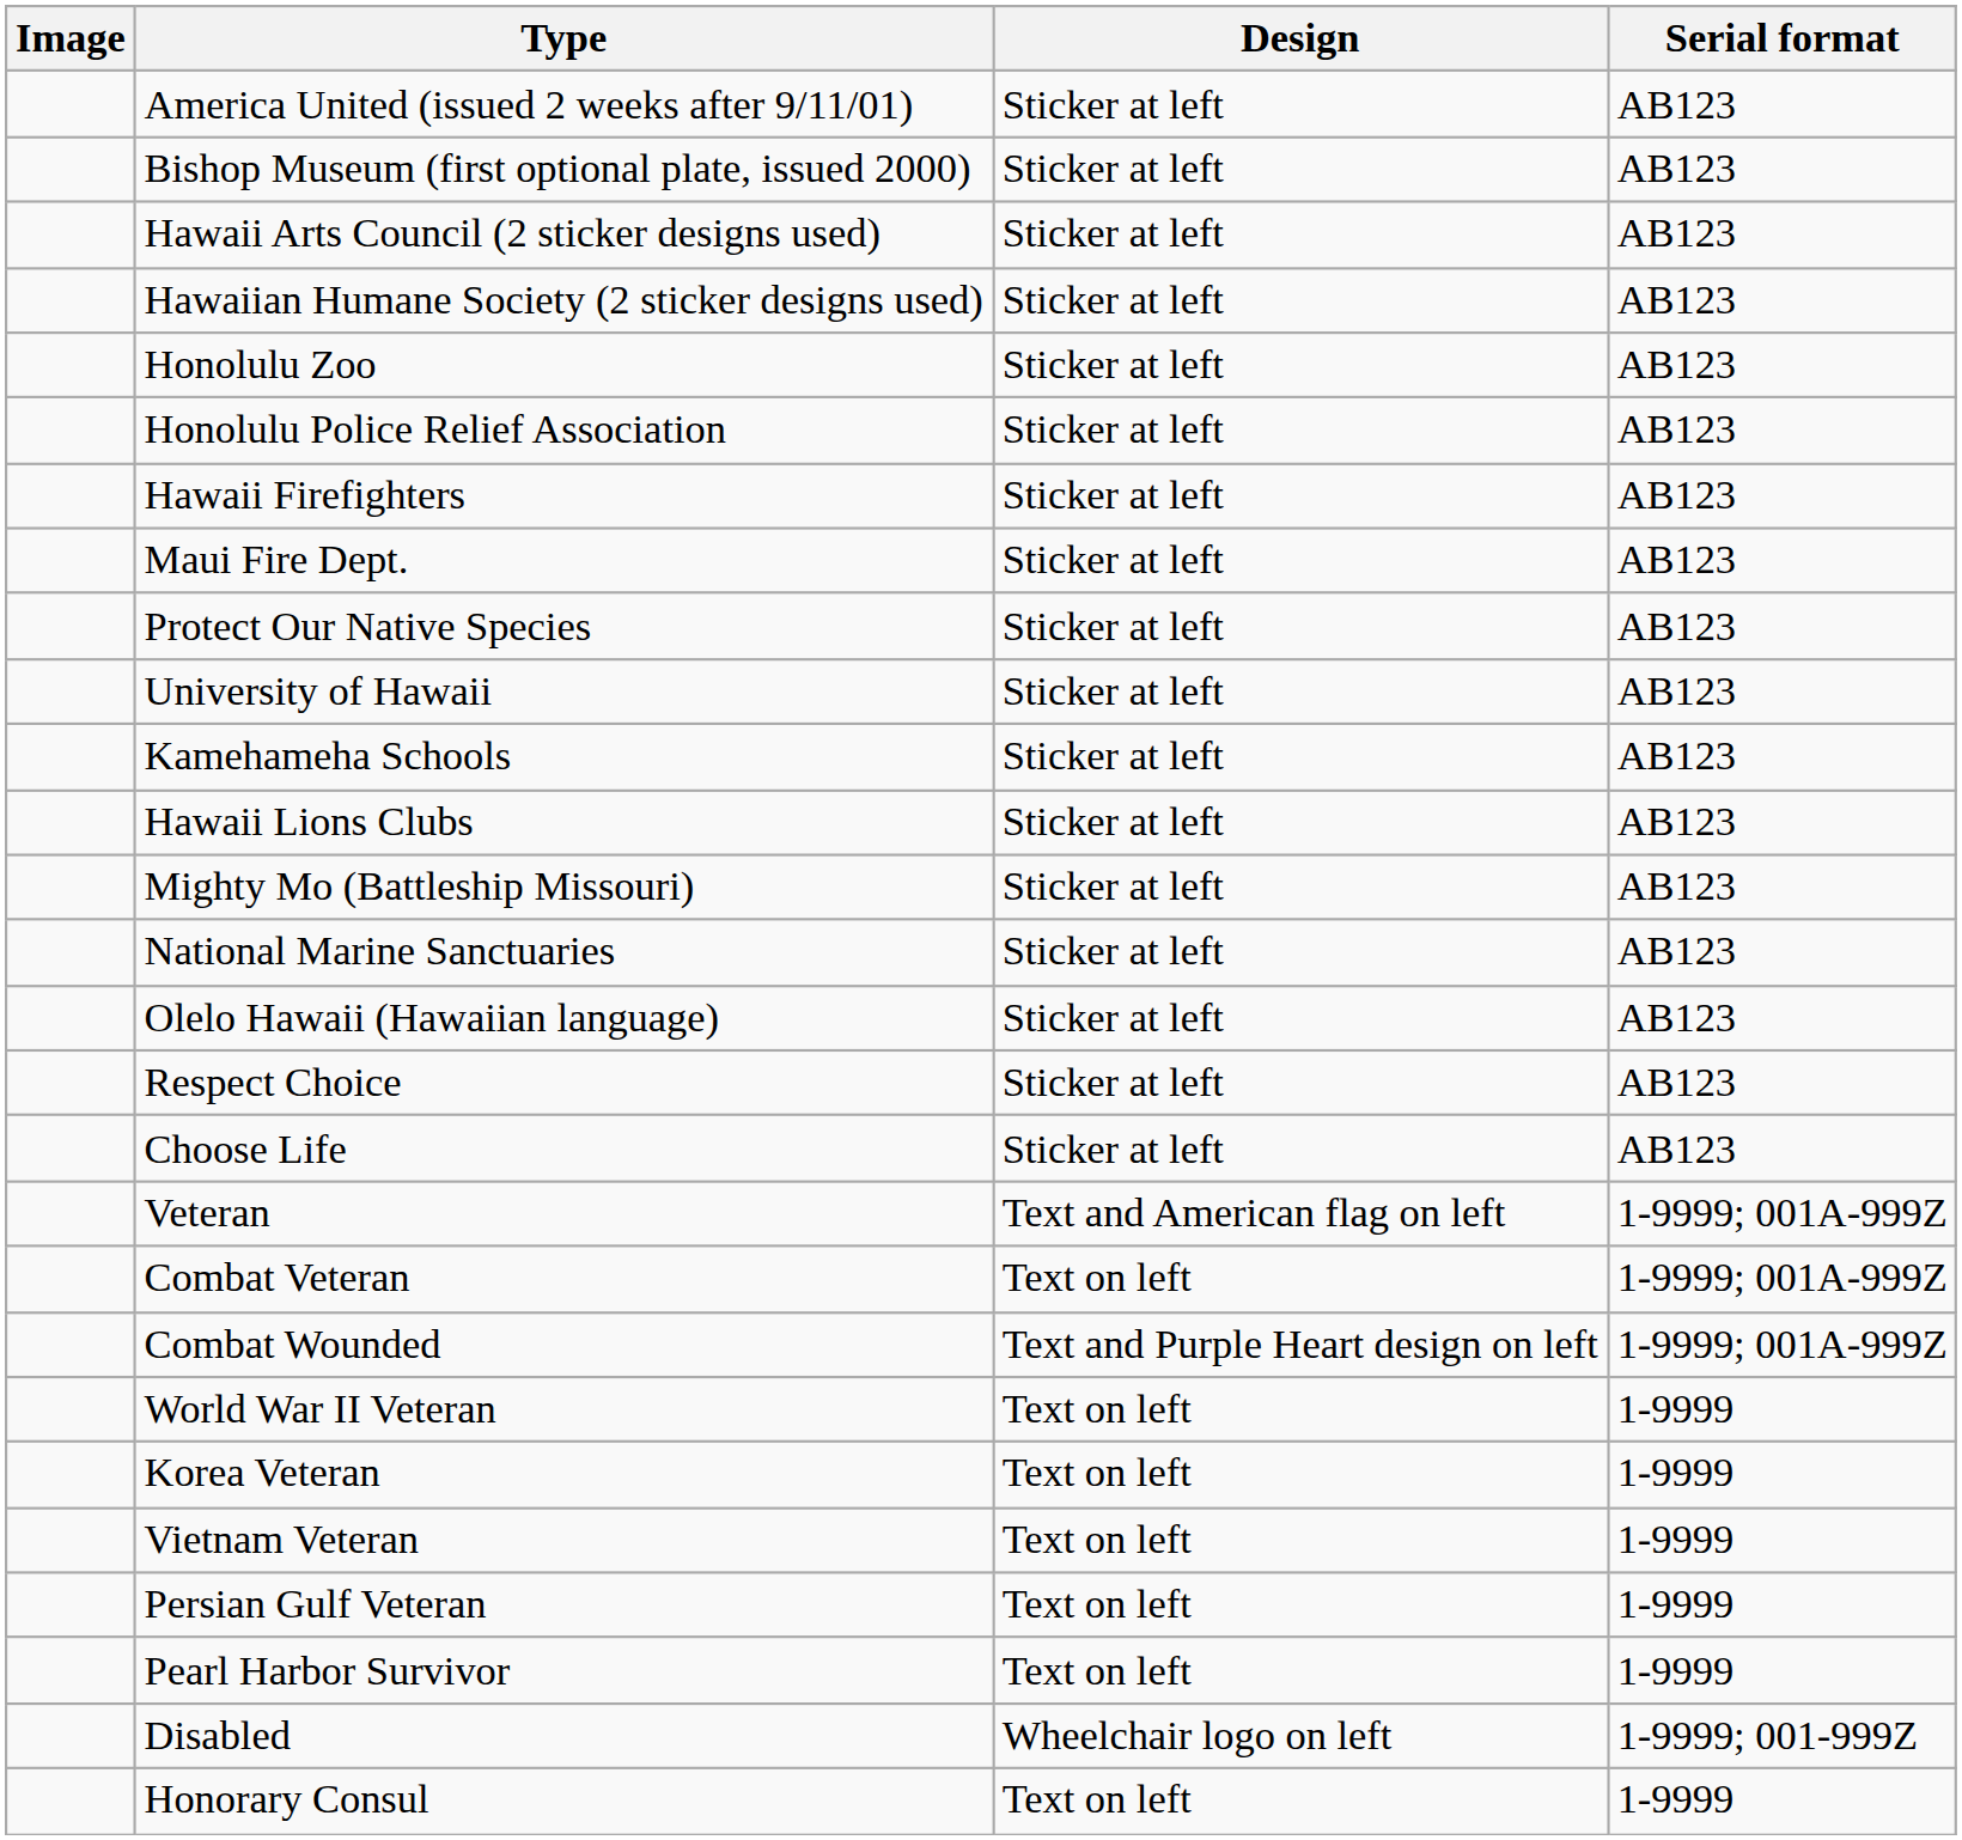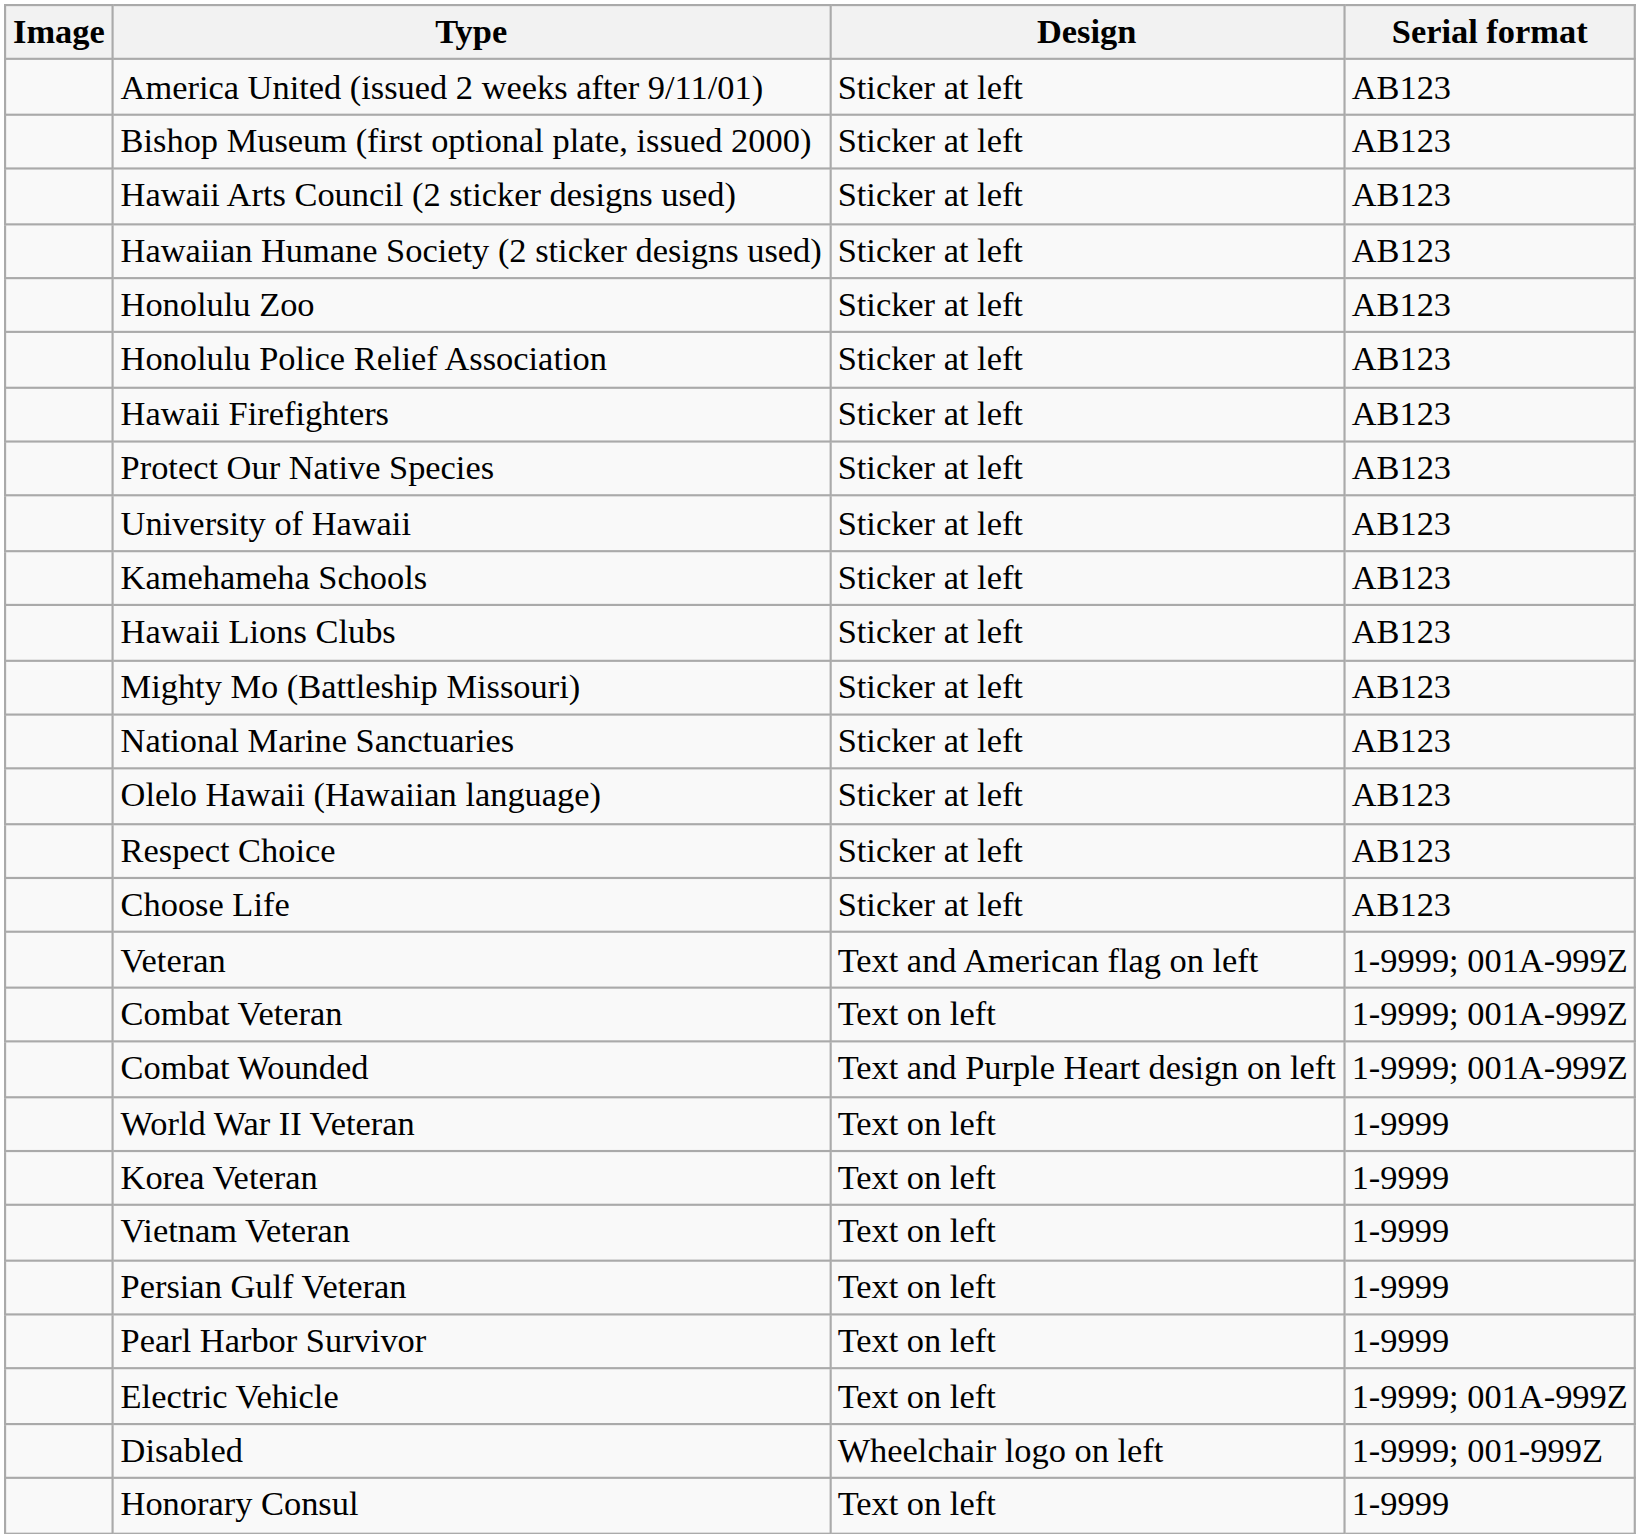 <table class="wikitable">
 <tr>
 <th>Image</th>
 <th>Type</th>
 <th>Design</th>
 <th>Serial format</th>
 </tr>
 <tr>
 <td></td>
 <td>America United (issued 2 weeks after 9/11/01)</td>
 <td>Sticker at left</td>
 <td>AB123</td>
 </tr>
 <tr>
 <td></td>
 <td>Bishop Museum (first optional plate, issued 2000)</td>
 <td>Sticker at left</td>
 <td>AB123</td>
 </tr>
 <tr>
 <td></td>
 <td>Hawaii Arts Council (2 sticker designs used)</td>
 <td>Sticker at left</td>
 <td>AB123</td>
 </tr>
 <tr>
 <td></td>
 <td>Hawaiian Humane Society (2 sticker designs used)</td>
 <td>Sticker at left</td>
 <td>AB123</td>
 </tr>
 <tr>
 <td></td>
 <td>Honolulu Zoo</td>
 <td>Sticker at left</td>
 <td>AB123</td>
 </tr>
 <tr>
 <td></td>
 <td>Honolulu Police Relief Association</td>
 <td>Sticker at left</td>
 <td>AB123</td>
 </tr>
 <tr>
 <td></td>
 <td>Hawaii Firefighters</td>
-<td>Sticker at left</td>
-<td>AB123</td>
-</tr>
-<tr>
-<td></td>
-<td>Maui Fire Dept.</td>
 <td>Sticker at left</td>
 <td>AB123</td>
 </tr>
 <tr>
 <td></td>
 <td>Protect Our Native Species</td>
 <td>Sticker at left</td>
 <td>AB123</td>
 </tr>
 <tr>
 <td></td>
 <td>University of Hawaii</td>
 <td>Sticker at left</td>
 <td>AB123</td>
 </tr>
 <tr>
 <td></td>
 <td>Kamehameha Schools</td>
 <td>Sticker at left</td>
 <td>AB123</td>
 </tr>
 <tr>
 <td></td>
 <td>Hawaii Lions Clubs</td>
 <td>Sticker at left</td>
 <td>AB123</td>
 </tr>
 <tr>
 <td></td>
 <td>Mighty Mo (Battleship Missouri)</td>
 <td>Sticker at left</td>
 <td>AB123</td>
 </tr>
 <tr>
 <td></td>
 <td>National Marine Sanctuaries</td>
 <td>Sticker at left</td>
 <td>AB123</td>
 </tr>
 <tr>
 <td></td>
 <td>Olelo Hawaii (Hawaiian language)</td>
 <td>Sticker at left</td>
 <td>AB123</td>
 </tr>
 <tr>
 <td></td>
 <td>Respect Choice</td>
 <td>Sticker at left</td>
 <td>AB123</td>
 </tr>
 <tr>
 <td></td>
 <td>Choose Life</td>
 <td>Sticker at left</td>
 <td>AB123</td>
 </tr>
 <tr>
 <td></td>
 <td>Veteran</td>
 <td>Text and American flag on left</td>
 <td>1-9999; 001A-999Z</td>
 </tr>
 <tr>
 <td></td>
 <td>Combat Veteran</td>
 <td>Text on left</td>
 <td>1-9999; 001A-999Z</td>
 </tr>
 <tr>
 <td></td>
 <td>Combat Wounded</td>
 <td>Text and Purple Heart design on left</td>
 <td>1-9999; 001A-999Z</td>
 </tr>
 <tr>
 <td></td>
 <td>World War II Veteran</td>
 <td>Text on left</td>
 <td>1-9999</td>
 </tr>
 <tr>
 <td></td>
 <td>Korea Veteran</td>
 <td>Text on left</td>
 <td>1-9999</td>
 </tr>
 <tr>
 <td></td>
 <td>Vietnam Veteran</td>
 <td>Text on left</td>
 <td>1-9999</td>
 </tr>
 <tr>
 <td></td>
 <td>Persian Gulf Veteran</td>
 <td>Text on left</td>
 <td>1-9999</td>
 </tr>
 <tr>
 <td></td>
 <td>Pearl Harbor Survivor</td>
 <td>Text on left</td>
 <td>1-9999</td>
 </tr>
 <tr>
 <td></td>
+<td>Electric Vehicle</td>
+<td>Text on left</td>
+<td>1-9999; 001A-999Z</td>
+</tr>
+<tr>
+<td></td>
 <td>Disabled</td>
 <td>Wheelchair logo on left</td>
 <td>1-9999; 001-999Z</td>
 </tr>
 <tr>
 <td></td>
 <td>Honorary Consul</td>
 <td>Text on left</td>
 <td>1-9999</td>
 </tr>
 </table>
